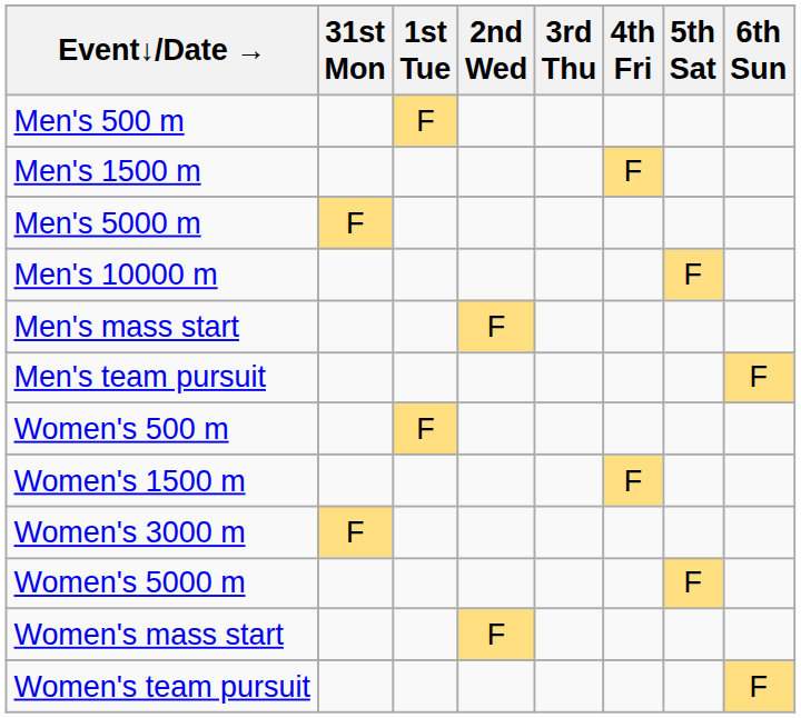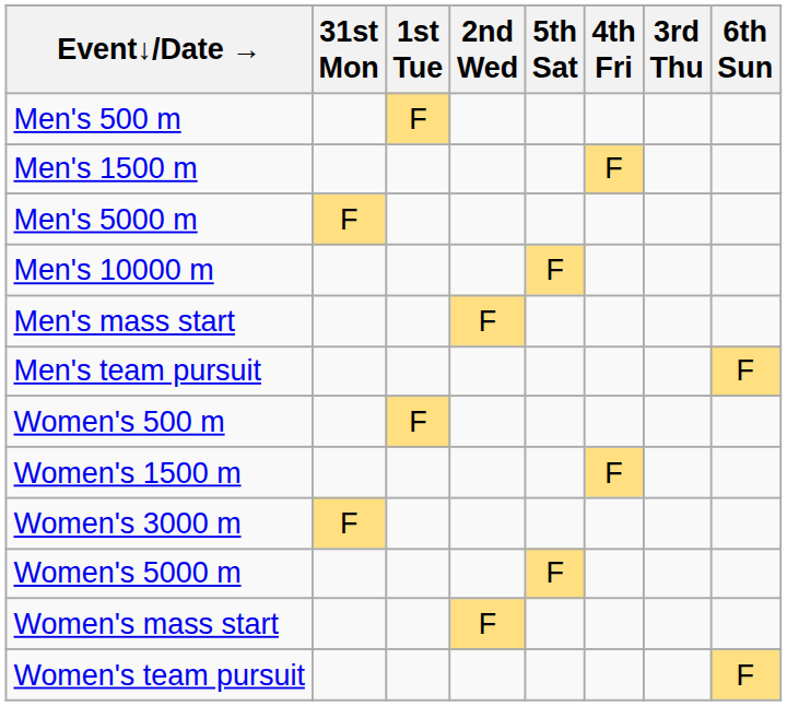 <table class="wikitable" style="margin:0.5em auto; font-size:90%; line-height:1.25em; text-align:center;">
 <tr>
 <th>Event↓/Date →</th>
 <th>31st<br>Mon</th>
 <th>1st<br>Tue</th>
 <th>2nd<br>Wed</th>
+<th>5th<br>Sat</th>
+<th>4th<br>Fri</th>
 <th>3rd<br>Thu</th>
-<th>4th<br>Fri</th>
-<th>5th<br>Sat</th>
 <th>6th<br>Sun</th>
 </tr>
 <tr>
 <td align="left"><a href='#'>Men's 500 m</a></td>
 <td></td>
 <td bgcolor="#FFDF80">F</td>
 <td></td>
 <td></td>
 <td></td>
 <td></td>
 <td></td>
 </tr>
 <tr>
 <td align="left"><a href='#'>Men's 1500 m</a></td>
 <td></td>
 <td></td>
 <td></td>
 <td></td>
 <td bgcolor="#FFDF80">F</td>
 <td></td>
 <td></td>
 </tr>
 <tr>
 <td align="left"><a href='#'>Men's 5000 m</a></td>
 <td bgcolor="#FFDF80">F</td>
 <td></td>
 <td></td>
 <td></td>
 <td></td>
 <td></td>
 <td></td>
 </tr>
 <tr>
 <td align="left"><a href='#'>Men's 10000 m</a></td>
 <td></td>
 <td></td>
 <td></td>
+<td bgcolor="#FFDF80">F</td>
 <td></td>
 <td></td>
-<td bgcolor="#FFDF80">F</td>
 <td></td>
 </tr>
 <tr>
 <td align="left"><a href='#'>Men's mass start</a></td>
 <td></td>
 <td></td>
 <td bgcolor="#FFDF80">F</td>
 <td></td>
 <td></td>
 <td></td>
 <td></td>
 </tr>
 <tr>
 <td align="left"><a href='#'>Men's team pursuit</a></td>
 <td></td>
 <td></td>
 <td></td>
 <td></td>
 <td></td>
 <td></td>
 <td bgcolor="#FFDF80">F</td>
 </tr>
 <tr>
 <td align="left"><a href='#'>Women's 500 m</a></td>
 <td></td>
 <td bgcolor="#FFDF80">F</td>
 <td></td>
 <td></td>
 <td></td>
 <td></td>
 <td></td>
 </tr>
 <tr>
 <td align="left"><a href='#'>Women's 1500 m</a></td>
 <td></td>
 <td></td>
 <td></td>
 <td></td>
 <td bgcolor="#FFDF80">F</td>
 <td></td>
 <td></td>
 </tr>
 <tr>
 <td align="left"><a href='#'>Women's 3000 m</a></td>
 <td bgcolor="#FFDF80">F</td>
 <td></td>
 <td></td>
 <td></td>
 <td></td>
 <td></td>
 <td></td>
 </tr>
 <tr>
 <td align="left"><a href='#'>Women's 5000 m</a></td>
 <td></td>
 <td></td>
 <td></td>
+<td bgcolor="#FFDF80">F</td>
 <td></td>
 <td></td>
-<td bgcolor="#FFDF80">F</td>
 <td></td>
 </tr>
 <tr>
 <td align="left"><a href='#'>Women's mass start</a></td>
 <td></td>
 <td></td>
 <td bgcolor="#FFDF80">F</td>
 <td></td>
 <td></td>
 <td></td>
 <td></td>
 </tr>
 <tr>
 <td align="left"><a href='#'>Women's team pursuit</a></td>
 <td></td>
 <td></td>
 <td></td>
 <td></td>
 <td></td>
 <td></td>
 <td bgcolor="#FFDF80">F</td>
 </tr>
 </table>
